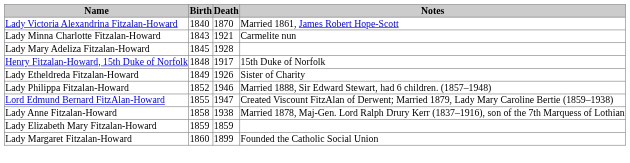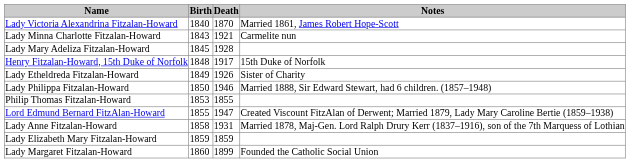 <table border="1" style="border-collapse: collapse;">
 <tr bgcolor="#cccccc">
 <th>Name</th>
 <th>Birth</th>
 <th>Death</th>
 <th>Notes</th>
 </tr>
 <tr>
 <td><a href='#'>Lady Victoria Alexandrina Fitzalan-Howard</a></td>
 <td>1840</td>
 <td>1870</td>
 <td>Married 1861, <a href='#'>James Robert Hope-Scott</a></td>
 </tr>
 <tr>
 <td>Lady Minna Charlotte Fitzalan-Howard</td>
 <td>1843</td>
 <td>1921</td>
 <td>Carmelite nun</td>
 </tr>
 <tr>
 <td>Lady Mary Adeliza Fitzalan-Howard</td>
 <td>1845</td>
 <td>1928</td>
 <td></td>
 </tr>
 <tr>
 <td><a href='#'>Henry Fitzalan-Howard, 15th Duke of Norfolk</a></td>
 <td>1848</td>
 <td>1917</td>
 <td>15th Duke of Norfolk</td>
 </tr>
 <tr>
 <td>Lady Etheldreda Fitzalan-Howard</td>
 <td>1849</td>
 <td>1926</td>
 <td>Sister of Charity</td>
 </tr>
 <tr>
 <td>Lady Philippa Fitzalan-Howard</td>
-<td>1852</td>
+<td>1850</td>
 <td>1946</td>
 <td>Married 1888, Sir Edward Stewart, had 6 children. (1857–1948)</td>
+</tr>
+<tr>
+<td>Philip Thomas Fitzalan-Howard</td>
+<td>1853</td>
+<td>1855</td>
+<td></td>
 </tr>
 <tr>
 <td><a href='#'>Lord Edmund Bernard FitzAlan-Howard</a></td>
 <td>1855</td>
 <td>1947</td>
 <td>Created Viscount FitzAlan of Derwent; Married 1879, Lady Mary Caroline Bertie (1859–1938)</td>
 </tr>
 <tr>
 <td>Lady Anne Fitzalan-Howard</td>
 <td>1858</td>
-<td>1938</td>
+<td>1931</td>
 <td>Married 1878, Maj-Gen. Lord Ralph Drury Kerr (1837–1916), son of the 7th Marquess of Lothian</td>
 </tr>
 <tr>
 <td>Lady Elizabeth Mary Fitzalan-Howard</td>
 <td>1859</td>
 <td>1859</td>
 <td></td>
 </tr>
 <tr>
 <td>Lady Margaret Fitzalan-Howard</td>
 <td>1860</td>
 <td>1899</td>
 <td>Founded the Catholic Social Union</td>
 </tr>
 </table>
